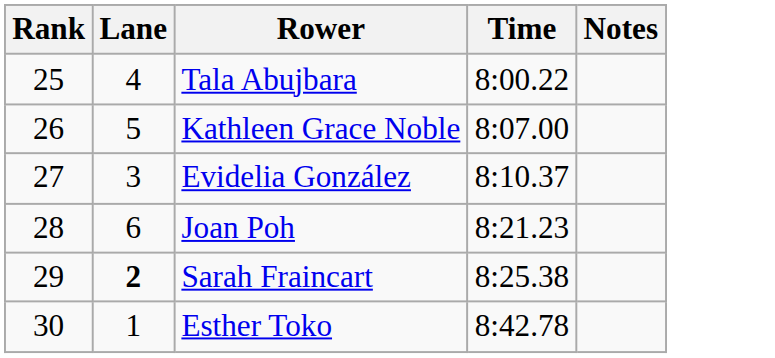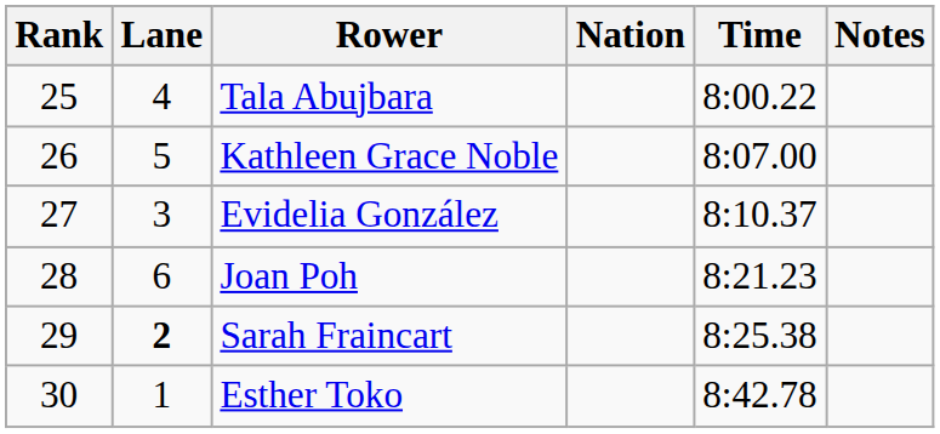 <table class="wikitable sortable" style="text-align:center">
 <tr>
 <th>Rank</th>
 <th>Lane</th>
 <th>Rower</th>
+<th>Nation</th>
 <th>Time</th>
 <th>Notes</th>
 </tr>
 <tr>
 <td>25</td>
 <td>4</td>
 <td align=left><a href='#'>Tala Abujbara</a></td>
+<td align=left></td>
 <td>8:00.22</td>
 <td></td>
 </tr>
 <tr>
 <td>26</td>
 <td>5</td>
 <td align=left><a href='#'>Kathleen Grace Noble</a></td>
+<td align=left></td>
 <td>8:07.00</td>
 <td></td>
 </tr>
 <tr>
 <td>27</td>
 <td>3</td>
 <td align=left><a href='#'>Evidelia González</a></td>
+<td align=left></td>
 <td>8:10.37</td>
 <td></td>
 </tr>
 <tr>
 <td>28</td>
 <td>6</td>
 <td align=left><a href='#'>Joan Poh</a></td>
+<td align=left></td>
 <td>8:21.23</td>
 <td></td>
 </tr>
 <tr>
 <td>29</td>
 <td><strong>2</strong></td>
 <td align=left><a href='#'>Sarah Fraincart</a></td>
+<td align=left></td>
 <td>8:25.38</td>
 <td></td>
 </tr>
 <tr>
 <td>30</td>
 <td>1</td>
 <td align=left><a href='#'>Esther Toko</a></td>
+<td align=left></td>
 <td>8:42.78</td>
 <td></td>
 </tr>
 </table>
